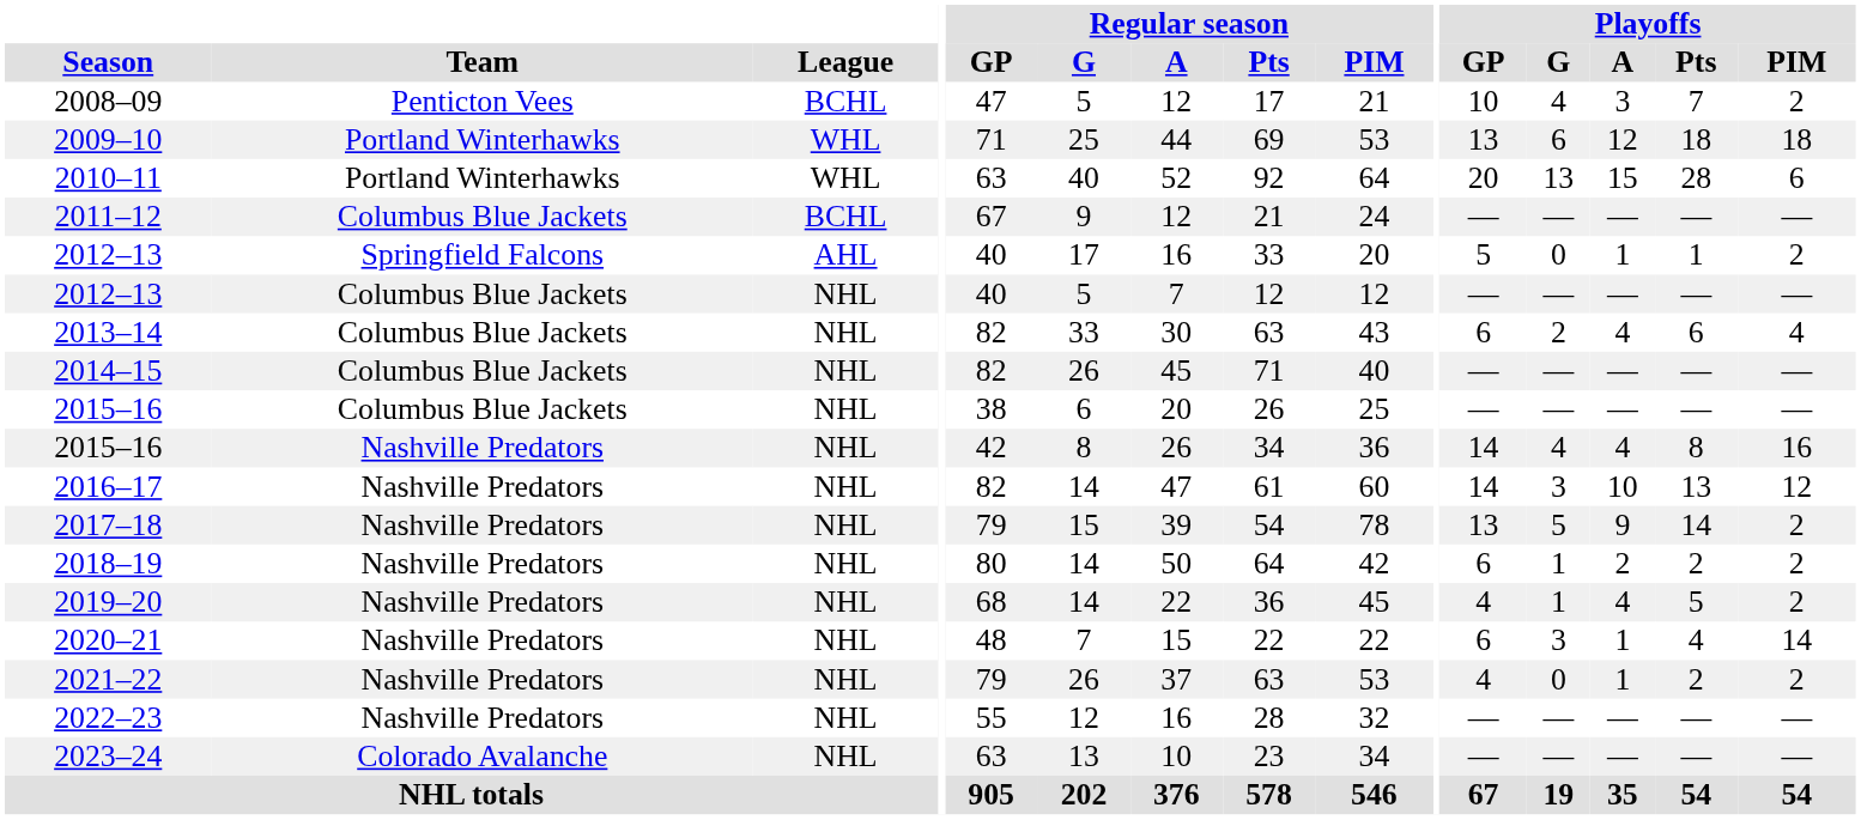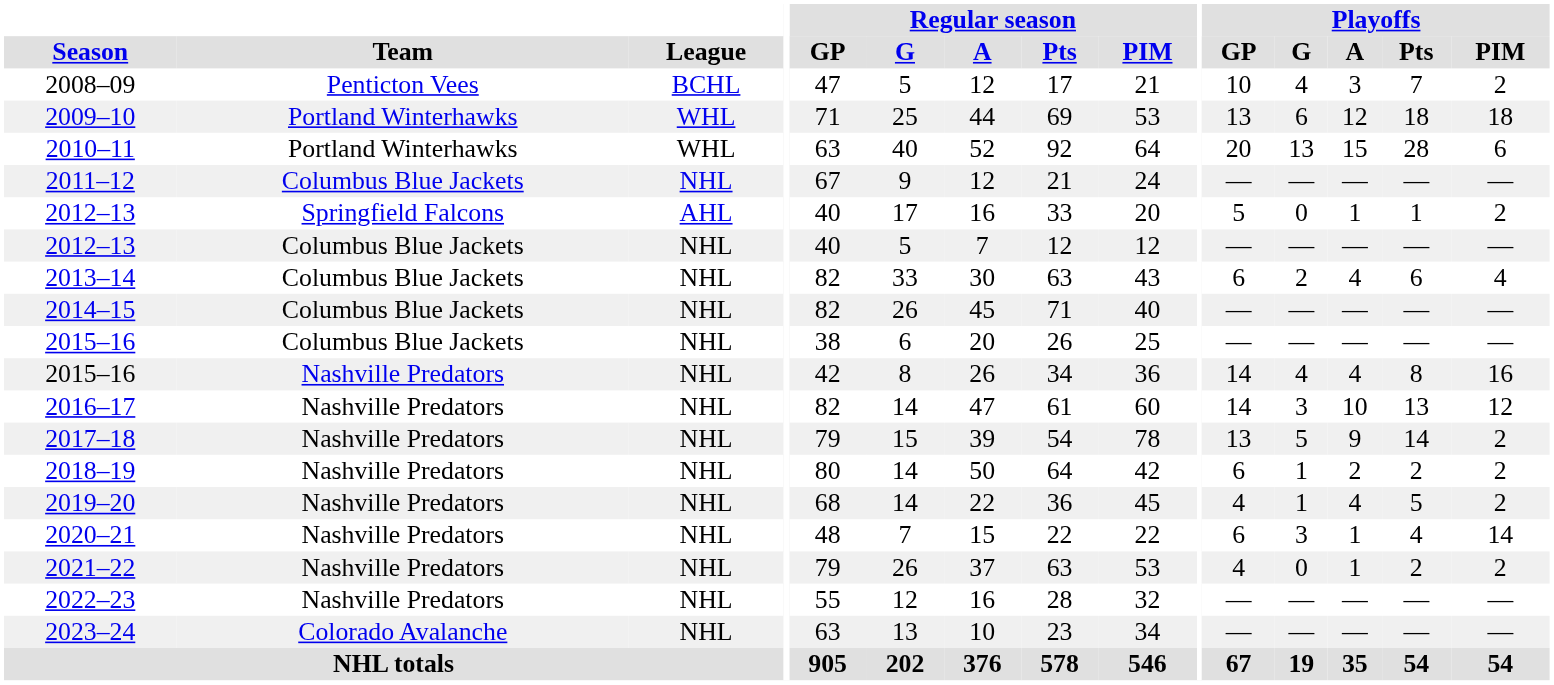 <table border="0" cellpadding="1" cellspacing="0" style="text-align:center; width:60em">
 <tr bgcolor="#e0e0e0">
 <th colspan="3" bgcolor="#ffffff"></th>
 <th rowspan="99" bgcolor="#ffffff"></th>
 <th colspan="5"><a href='#'>Regular season</a></th>
 <th rowspan="99" bgcolor="#ffffff"></th>
 <th colspan="5"><a href='#'>Playoffs</a></th>
 </tr>
 <tr bgcolor="#e0e0e0">
 <th><a href='#'>Season</a></th>
 <th>Team</th>
 <th>League</th>
 <th>GP</th>
 <th><a href='#'>G</a></th>
 <th><a href='#'>A</a></th>
 <th><a href='#'>Pts</a></th>
 <th><a href='#'>PIM</a></th>
 <th>GP</th>
 <th>G</th>
 <th>A</th>
 <th>Pts</th>
 <th>PIM</th>
 </tr>
 <tr>
 <td>2008–09</td>
 <td><a href='#'>Penticton Vees</a></td>
 <td><a href='#'>BCHL</a></td>
 <td>47</td>
 <td>5</td>
 <td>12</td>
 <td>17</td>
 <td>21</td>
 <td>10</td>
 <td>4</td>
 <td>3</td>
 <td>7</td>
 <td>2</td>
 </tr>
 <tr bgcolor="#f0f0f0">
 <td><a href='#'>2009–10</a></td>
 <td><a href='#'>Portland Winterhawks</a></td>
 <td><a href='#'>WHL</a></td>
 <td>71</td>
 <td>25</td>
 <td>44</td>
 <td>69</td>
 <td>53</td>
 <td>13</td>
 <td>6</td>
 <td>12</td>
 <td>18</td>
 <td>18</td>
 </tr>
 <tr>
 <td><a href='#'>2010–11</a></td>
 <td>Portland Winterhawks</td>
 <td>WHL</td>
 <td>63</td>
 <td>40</td>
 <td>52</td>
 <td>92</td>
 <td>64</td>
 <td>20</td>
 <td>13</td>
 <td>15</td>
 <td>28</td>
 <td>6</td>
 </tr>
 <tr bgcolor="#f0f0f0">
 <td><a href='#'>2011–12</a></td>
 <td><a href='#'>Columbus Blue Jackets</a></td>
-<td><a href='#'>BCHL</a></td>
+<td><a href='#'>NHL</a></td>
 <td>67</td>
 <td>9</td>
 <td>12</td>
 <td>21</td>
 <td>24</td>
 <td>—</td>
 <td>—</td>
 <td>—</td>
 <td>—</td>
 <td>—</td>
 </tr>
 <tr>
 <td><a href='#'>2012–13</a></td>
 <td><a href='#'>Springfield Falcons</a></td>
 <td><a href='#'>AHL</a></td>
 <td>40</td>
 <td>17</td>
 <td>16</td>
 <td>33</td>
 <td>20</td>
 <td>5</td>
 <td>0</td>
 <td>1</td>
 <td>1</td>
 <td>2</td>
 </tr>
 <tr bgcolor="#f0f0f0">
 <td><a href='#'>2012–13</a></td>
 <td>Columbus Blue Jackets</td>
 <td>NHL</td>
 <td>40</td>
 <td>5</td>
 <td>7</td>
 <td>12</td>
 <td>12</td>
 <td>—</td>
 <td>—</td>
 <td>—</td>
 <td>—</td>
 <td>—</td>
 </tr>
 <tr>
 <td><a href='#'>2013–14</a></td>
 <td>Columbus Blue Jackets</td>
 <td>NHL</td>
 <td>82</td>
 <td>33</td>
 <td>30</td>
 <td>63</td>
 <td>43</td>
 <td>6</td>
 <td>2</td>
 <td>4</td>
 <td>6</td>
 <td>4</td>
 </tr>
 <tr bgcolor="#f0f0f0">
 <td><a href='#'>2014–15</a></td>
 <td>Columbus Blue Jackets</td>
 <td>NHL</td>
 <td>82</td>
 <td>26</td>
 <td>45</td>
 <td>71</td>
 <td>40</td>
 <td>—</td>
 <td>—</td>
 <td>—</td>
 <td>—</td>
 <td>—</td>
 </tr>
 <tr>
 <td><a href='#'>2015–16</a></td>
 <td>Columbus Blue Jackets</td>
 <td>NHL</td>
 <td>38</td>
 <td>6</td>
 <td>20</td>
 <td>26</td>
 <td>25</td>
 <td>—</td>
 <td>—</td>
 <td>—</td>
 <td>—</td>
 <td>—</td>
 </tr>
 <tr bgcolor="#f0f0f0">
 <td>2015–16</td>
 <td><a href='#'>Nashville Predators</a></td>
 <td>NHL</td>
 <td>42</td>
 <td>8</td>
 <td>26</td>
 <td>34</td>
 <td>36</td>
 <td>14</td>
 <td>4</td>
 <td>4</td>
 <td>8</td>
 <td>16</td>
 </tr>
 <tr>
 <td><a href='#'>2016–17</a></td>
 <td>Nashville Predators</td>
 <td>NHL</td>
 <td>82</td>
 <td>14</td>
 <td>47</td>
 <td>61</td>
 <td>60</td>
 <td>14</td>
 <td>3</td>
 <td>10</td>
 <td>13</td>
 <td>12</td>
 </tr>
 <tr bgcolor="#f0f0f0">
 <td><a href='#'>2017–18</a></td>
 <td>Nashville Predators</td>
 <td>NHL</td>
 <td>79</td>
 <td>15</td>
 <td>39</td>
 <td>54</td>
 <td>78</td>
 <td>13</td>
 <td>5</td>
 <td>9</td>
 <td>14</td>
 <td>2</td>
 </tr>
 <tr>
 <td><a href='#'>2018–19</a></td>
 <td>Nashville Predators</td>
 <td>NHL</td>
 <td>80</td>
 <td>14</td>
 <td>50</td>
 <td>64</td>
 <td>42</td>
 <td>6</td>
 <td>1</td>
 <td>2</td>
 <td>2</td>
 <td>2</td>
 </tr>
 <tr bgcolor="#f0f0f0">
 <td><a href='#'>2019–20</a></td>
 <td>Nashville Predators</td>
 <td>NHL</td>
 <td>68</td>
 <td>14</td>
 <td>22</td>
 <td>36</td>
 <td>45</td>
 <td>4</td>
 <td>1</td>
 <td>4</td>
 <td>5</td>
 <td>2</td>
 </tr>
 <tr>
 <td><a href='#'>2020–21</a></td>
 <td>Nashville Predators</td>
 <td>NHL</td>
 <td>48</td>
 <td>7</td>
 <td>15</td>
 <td>22</td>
 <td>22</td>
 <td>6</td>
 <td>3</td>
 <td>1</td>
 <td>4</td>
 <td>14</td>
 </tr>
 <tr bgcolor="#f0f0f0">
 <td><a href='#'>2021–22</a></td>
 <td>Nashville Predators</td>
 <td>NHL</td>
 <td>79</td>
 <td>26</td>
 <td>37</td>
 <td>63</td>
 <td>53</td>
 <td>4</td>
 <td>0</td>
 <td>1</td>
 <td>2</td>
 <td>2</td>
 </tr>
 <tr>
 <td><a href='#'>2022–23</a></td>
 <td>Nashville Predators</td>
 <td>NHL</td>
 <td>55</td>
 <td>12</td>
 <td>16</td>
 <td>28</td>
 <td>32</td>
 <td>—</td>
 <td>—</td>
 <td>—</td>
 <td>—</td>
 <td>—</td>
 </tr>
 <tr bgcolor="#f0f0f0">
 <td><a href='#'>2023–24</a></td>
 <td><a href='#'>Colorado Avalanche</a></td>
 <td>NHL</td>
 <td>63</td>
 <td>13</td>
 <td>10</td>
 <td>23</td>
 <td>34</td>
 <td>—</td>
 <td>—</td>
 <td>—</td>
 <td>—</td>
 <td>—</td>
 </tr>
 <tr bgcolor="#e0e0e0">
 <th colspan="3">NHL totals</th>
 <th>905</th>
 <th>202</th>
 <th>376</th>
 <th>578</th>
 <th>546</th>
 <th>67</th>
 <th>19</th>
 <th>35</th>
 <th>54</th>
 <th>54</th>
 </tr>
 </table>
